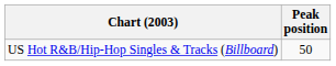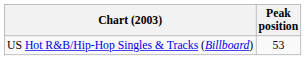 <table class="wikitable sortable">
 <tr>
 <th>Chart (2003)</th>
 <th>Peak<br>position</th>
 </tr>
 <tr>
 <td>US <a href='#'>Hot R&B/Hip-Hop Singles & Tracks</a> (<em><a href='#'>Billboard</a></em>)</td>
-<td align=center>50</td>
+<td align=center>53</td>
 </tr>
 </table>
